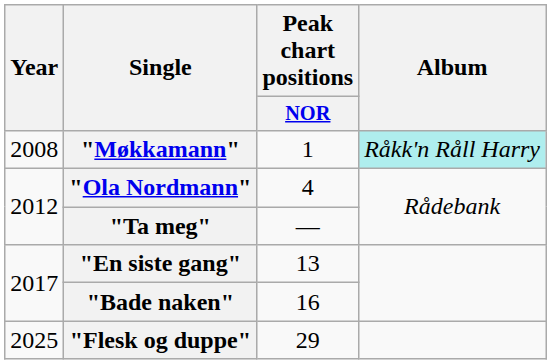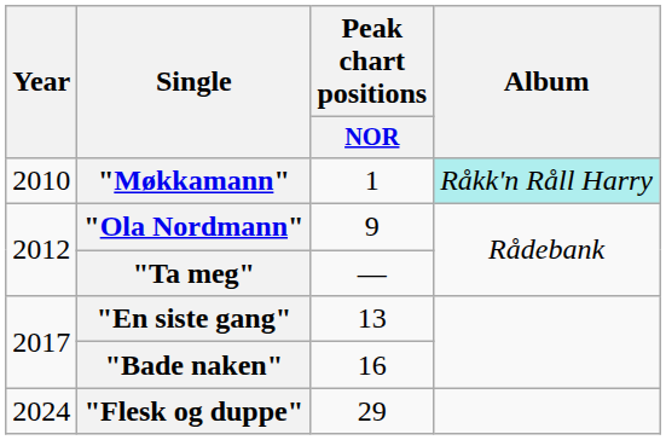 <table class="wikitable plainrowheaders" style="text-align:center;">
 <tr>
 <th scope="col" rowspan="2">Year</th>
 <th scope="col" rowspan="2">Single</th>
 <th scope="col">Peak chart positions</th>
 <th scope="col" rowspan="2">Album</th>
 </tr>
 <tr>
 <th scope="col" style="width:3em;font-size:85%;"><a href='#'>NOR</a><br></th>
 </tr>
 <tr>
-<td>2008</td>
+<td>2010</td>
 <th scope="row">"<a href='#'>Møkkamann</a>"</th>
 <td>1</td>
 <td style="background: paleturquoise;"><em>Råkk'n Råll Harry</em></td>
 </tr>
 <tr>
 <td rowspan="2">2012</td>
 <th scope="row">"<a href='#'>Ola Nordmann</a>"</th>
-<td>4</td>
+<td>9</td>
 <td rowspan="2"><em>Rådebank</em></td>
 </tr>
 <tr>
 <th scope="row">"Ta meg"</th>
 <td>—</td>
 </tr>
 <tr>
 <td rowspan="2">2017</td>
 <th scope="row">"En siste gang"<br></th>
 <td>13</td>
 <td rowspan="2"></td>
 </tr>
 <tr>
 <th scope="row">"Bade naken"</th>
 <td>16</td>
 </tr>
 <tr>
-<td>2025</td>
+<td>2024</td>
 <th scope="row">"Flesk og duppe"<br></th>
 <td>29<br></td>
 <td></td>
 </tr>
 </table>
